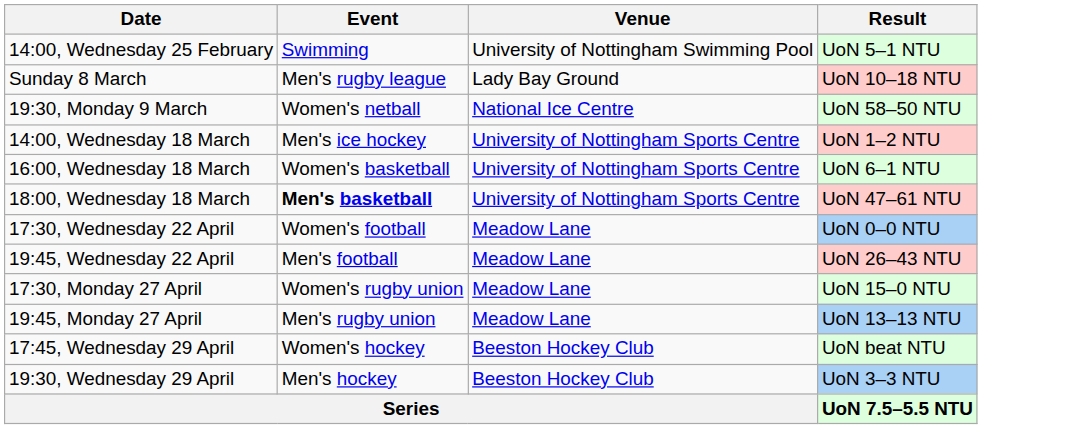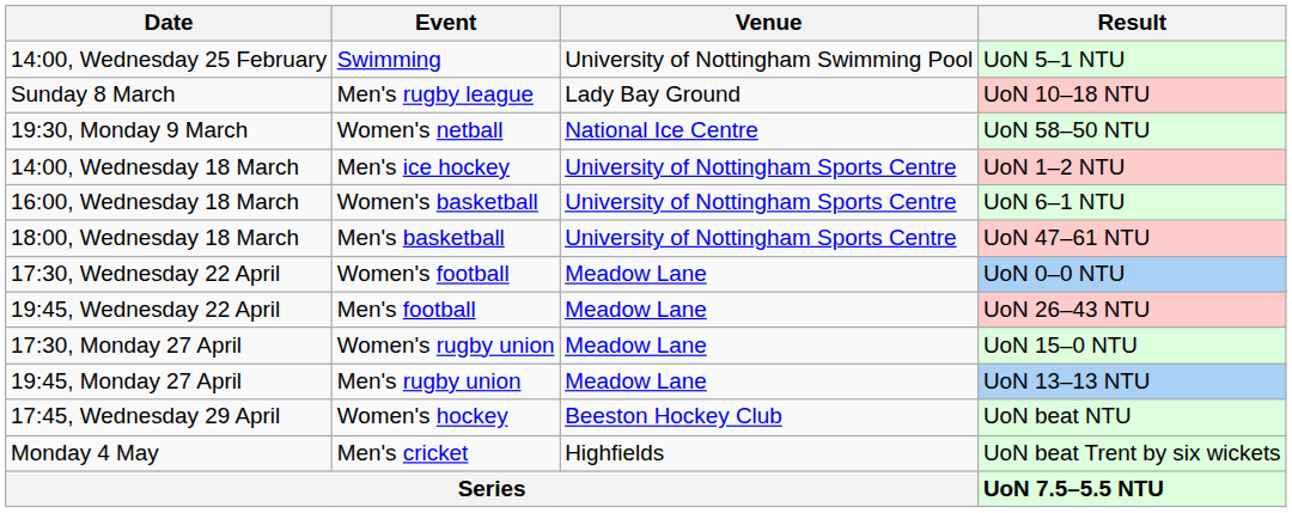 <table class="wikitable">
 <tr>
 <th>Date</th>
 <th>Event</th>
 <th>Venue</th>
 <th>Result</th>
 </tr>
 <tr>
 <td>14:00, Wednesday 25 February</td>
 <td><a href='#'>Swimming</a></td>
 <td>University of Nottingham Swimming Pool</td>
 <td bgcolor="#DDFFDD">UoN 5–1 NTU</td>
 </tr>
 <tr>
 <td>Sunday 8 March</td>
 <td>Men's <a href='#'>rugby league</a></td>
 <td>Lady Bay Ground</td>
 <td bgcolor="#FFCCCC">UoN 10–18 NTU</td>
 </tr>
 <tr>
 <td>19:30, Monday 9 March</td>
 <td>Women's <a href='#'>netball</a></td>
 <td><a href='#'>National Ice Centre</a></td>
 <td bgcolor="#DDFFDD">UoN 58–50 NTU</td>
 </tr>
 <tr>
 <td>14:00, Wednesday 18 March</td>
 <td>Men's <a href='#'>ice hockey</a></td>
 <td><a href='#'>University of Nottingham Sports Centre</a></td>
 <td bgcolor="#FFCCCC">UoN 1–2 NTU</td>
 </tr>
 <tr>
 <td>16:00, Wednesday 18 March</td>
 <td>Women's <a href='#'>basketball</a></td>
 <td><a href='#'>University of Nottingham Sports Centre</a></td>
 <td bgcolor="#DDFFDD">UoN 6–1 NTU</td>
 </tr>
 <tr>
 <td>18:00, Wednesday 18 March</td>
-<td><strong>Men's <a href='#'>basketball</a></strong></td>
+<td>Men's <a href='#'>basketball</a></td>
 <td><a href='#'>University of Nottingham Sports Centre</a></td>
 <td bgcolor="#FFCCCC">UoN 47–61 NTU</td>
 </tr>
 <tr>
 <td>17:30, Wednesday 22 April</td>
 <td>Women's <a href='#'>football</a></td>
 <td><a href='#'>Meadow Lane</a></td>
 <td bgcolor="#A9D0F5">UoN 0–0 NTU</td>
 </tr>
 <tr>
 <td>19:45, Wednesday 22 April</td>
 <td>Men's <a href='#'>football</a></td>
 <td><a href='#'>Meadow Lane</a></td>
 <td bgcolor="#FFCCCC">UoN 26–43 NTU</td>
 </tr>
 <tr>
 <td>17:30, Monday 27 April</td>
 <td>Women's <a href='#'>rugby union</a></td>
 <td><a href='#'>Meadow Lane</a></td>
 <td bgcolor="#DDFFDD">UoN 15–0 NTU</td>
 </tr>
 <tr>
 <td>19:45, Monday 27 April</td>
 <td>Men's <a href='#'>rugby union</a></td>
 <td><a href='#'>Meadow Lane</a></td>
 <td bgcolor="#A9D0F5">UoN 13–13 NTU</td>
 </tr>
 <tr>
 <td>17:45, Wednesday 29 April</td>
 <td>Women's <a href='#'>hockey</a></td>
 <td><a href='#'>Beeston Hockey Club</a></td>
 <td bgcolor="#DDFFDD">UoN beat NTU</td>
 </tr>
 <tr>
-<td>19:30, Wednesday 29 April</td>
-<td>Men's <a href='#'>hockey</a></td>
-<td><a href='#'>Beeston Hockey Club</a></td>
-<td bgcolor="#A9D0F5">UoN 3–3 NTU</td>
+<td>Monday 4 May</td>
+<td>Men's <a href='#'>cricket</a></td>
+<td>Highfields</td>
+<td bgcolor="#DDFFDD">UoN beat Trent by six wickets</td>
 </tr>
 <tr>
 <td bgcolor="#F2F2F2" align="center" colspan="3"><strong>Series</strong></td>
 <td bgcolor="#DDFFDD"><strong>UoN 7.5–5.5 NTU</strong></td>
 </tr>
 </table>
